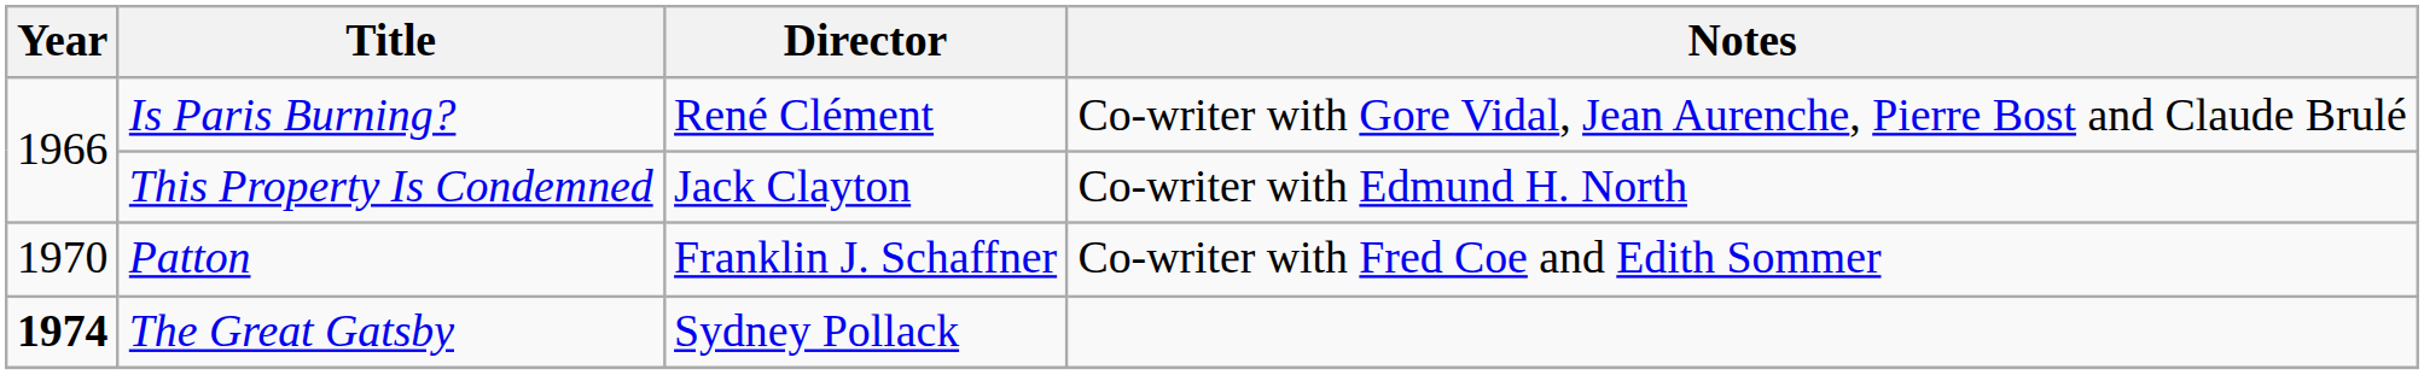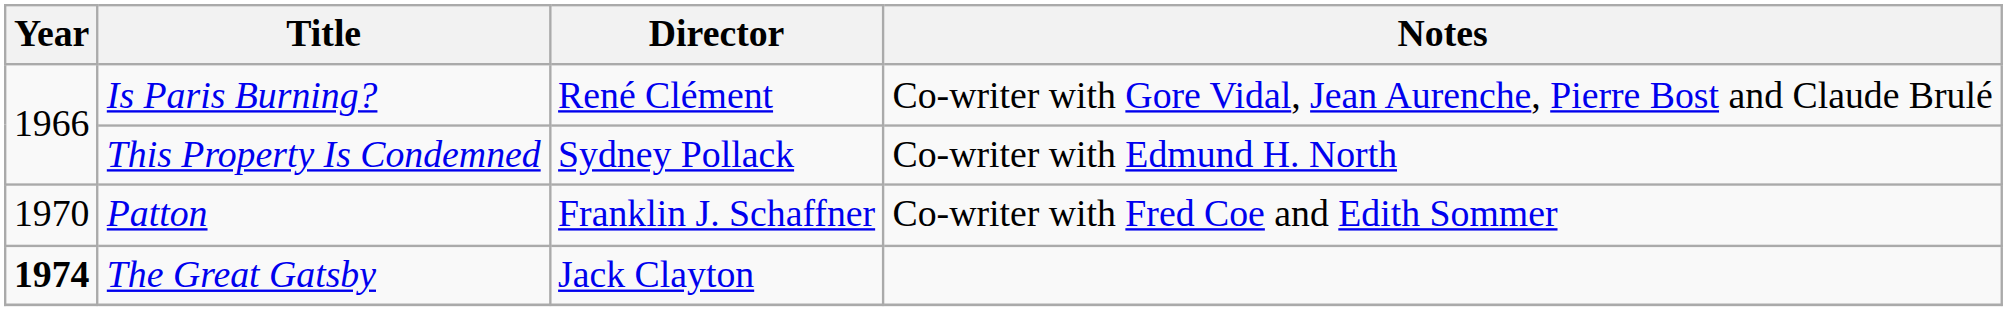 <table class="wikitable">
 <tr>
 <th>Year</th>
 <th>Title</th>
 <th>Director</th>
 <th>Notes</th>
 </tr>
 <tr>
 <td rowspan="2">1966</td>
 <td><em><a href='#'>Is Paris Burning?</a></em></td>
 <td><a href='#'>René Clément</a></td>
 <td>Co-writer with <a href='#'>Gore Vidal</a>, <a href='#'>Jean Aurenche</a>, <a href='#'>Pierre Bost</a> and Claude Brulé</td>
 </tr>
 <tr>
 <td><em><a href='#'>This Property Is Condemned</a></em></td>
-<td><a href='#'>Jack Clayton</a></td>
+<td><a href='#'>Sydney Pollack</a></td>
 <td>Co-writer with <a href='#'>Edmund H. North</a></td>
 </tr>
 <tr>
 <td>1970</td>
 <td><em><a href='#'>Patton</a></em></td>
 <td><a href='#'>Franklin J. Schaffner</a></td>
 <td>Co-writer with <a href='#'>Fred Coe</a> and <a href='#'>Edith Sommer</a></td>
 </tr>
 <tr>
 <td><strong>1974</strong></td>
 <td><em><a href='#'>The Great Gatsby</a></em></td>
-<td><a href='#'>Sydney Pollack</a></td>
+<td><a href='#'>Jack Clayton</a></td>
 <td></td>
 </tr>
 <tr>
 </tr>
 </table>
